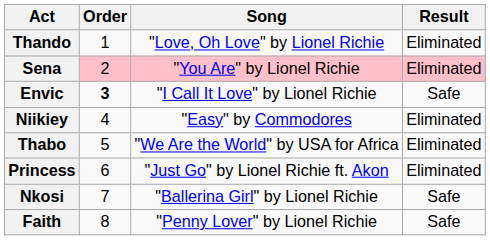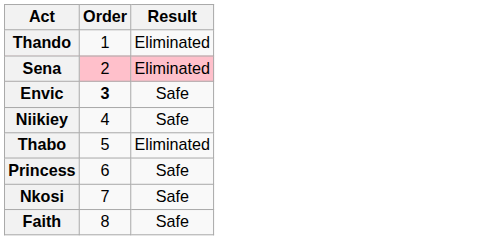 <table class="wikitable plainrowheaders" style="text-align:center;">
 <tr>
 <th scope"col">Act</th>
 <th scope"col">Order</th>
-<th scope"col">Song</th>
 <th scope"col">Result</th>
 </tr>
 <tr>
 <th scope=row>Thando</th>
 <td>1</td>
-<td>"<a href='#'>Love, Oh Love</a>" by <a href='#'>Lionel Richie</a></td>
 <td>Eliminated</td>
 </tr>
 <tr bgcolor="pink">
 <th scope=row>Sena</th>
 <td>2</td>
-<td>"<a href='#'>You Are</a>" by Lionel Richie</td>
 <td>Eliminated</td>
 </tr>
 <tr>
 <th scope=row>Envic</th>
 <td><strong>3</strong></td>
-<td>"<a href='#'>I Call It Love</a>" by Lionel Richie</td>
 <td>Safe</td>
 </tr>
 <tr>
 <th scope=row>Niikiey</th>
 <td>4</td>
-<td>"<a href='#'>Easy</a>" by <a href='#'>Commodores</a></td>
-<td>Eliminated</td>
+<td>Safe</td>
 </tr>
 <tr>
 <th scope=row>Thabo</th>
 <td>5</td>
-<td>"<a href='#'>We Are the World</a>" by USA for Africa</td>
 <td>Eliminated</td>
 </tr>
 <tr>
 <th scope=row>Princess</th>
 <td>6</td>
-<td>"<a href='#'>Just Go</a>" by Lionel Richie ft. <a href='#'>Akon</a></td>
-<td>Eliminated</td>
+<td>Safe</td>
 </tr>
 <tr>
 <th scope=row>Nkosi</th>
 <td>7</td>
-<td>"<a href='#'>Ballerina Girl</a>" by Lionel Richie</td>
 <td>Safe</td>
 </tr>
 <tr>
 <th scope=row>Faith</th>
 <td>8</td>
-<td>"<a href='#'>Penny Lover</a>" by Lionel Richie</td>
 <td>Safe</td>
 </tr>
 </table>
